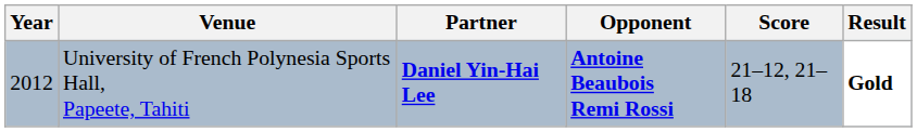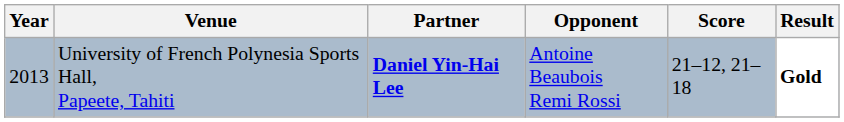 <table class="sortable wikitable" style="font-size: 90%;">
 <tr>
 <th>Year</th>
 <th>Venue</th>
 <th>Partner</th>
 <th>Opponent</th>
 <th>Score</th>
 <th>Result</th>
 </tr>
 <tr style="background:#AABBCC">
-<td align="center">2012</td>
+<td align="center">2013</td>
 <td align="left">University of French Polynesia Sports Hall,<br><a href='#'>Papeete, Tahiti</a></td>
 <td align="left"><strong> <a href='#'>Daniel Yin-Hai Lee</a></strong></td>
-<td align="left"><strong> <a href='#'>Antoine Beaubois</a> <br>  <a href='#'>Remi Rossi</a></strong></td>
+<td align="left"> <a href='#'>Antoine Beaubois</a> <br>  <a href='#'>Remi Rossi</a></td>
 <td align="left">21–12, 21–18</td>
 <td style="text-align:left; background:white"> <strong>Gold</strong></td>
 </tr>
 </table>
